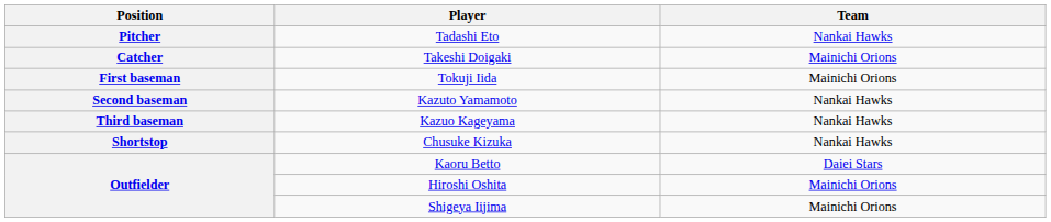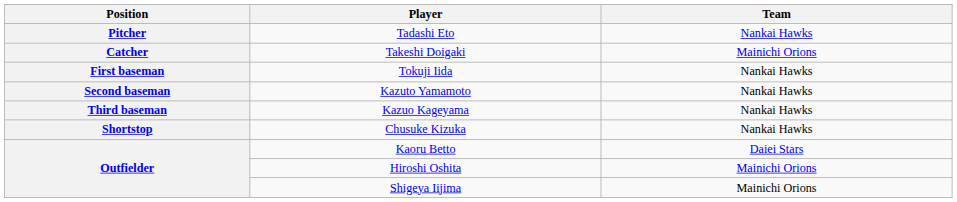 <table class="wikitable" style="text-align:center;">
 <tr>
 <th scope="col" width="7%">Position</th>
 <th scope="col" width="10%">Player</th>
 <th scope="col" width="10%">Team</th>
 </tr>
 <tr>
 <th scope="row" style="text-align:center;"><a href='#'>Pitcher</a></th>
 <td><a href='#'>Tadashi Eto</a></td>
 <td><a href='#'>Nankai Hawks</a></td>
 </tr>
 <tr>
 <th scope="row" style="text-align:center;"><a href='#'>Catcher</a></th>
 <td><a href='#'>Takeshi Doigaki</a></td>
 <td><a href='#'>Mainichi Orions</a></td>
 </tr>
 <tr>
 <th scope="row" style="text-align:center;"><a href='#'>First baseman</a></th>
 <td><a href='#'>Tokuji Iida</a></td>
-<td>Mainichi Orions</td>
+<td>Nankai Hawks</td>
 </tr>
 <tr>
 <th scope="row" style="text-align:center;"><a href='#'>Second baseman</a></th>
 <td><a href='#'>Kazuto Yamamoto</a></td>
 <td>Nankai Hawks</td>
 </tr>
 <tr>
 <th scope="row" style="text-align:center;"><a href='#'>Third baseman</a></th>
 <td><a href='#'>Kazuo Kageyama</a></td>
 <td>Nankai Hawks</td>
 </tr>
 <tr>
 <th scope="row" style="text-align:center;"><a href='#'>Shortstop</a></th>
 <td><a href='#'>Chusuke Kizuka</a></td>
 <td>Nankai Hawks</td>
 </tr>
 <tr>
 <th scope="row" style="text-align:center;" rowspan=3><a href='#'>Outfielder</a></th>
 <td><a href='#'>Kaoru Betto</a></td>
 <td><a href='#'>Daiei Stars</a></td>
 </tr>
 <tr>
 <td><a href='#'>Hiroshi Oshita</a></td>
 <td><a href='#'>Mainichi Orions</a></td>
 </tr>
 <tr>
 <td><a href='#'>Shigeya Iijima</a></td>
 <td>Mainichi Orions</td>
 </tr>
 </table>
